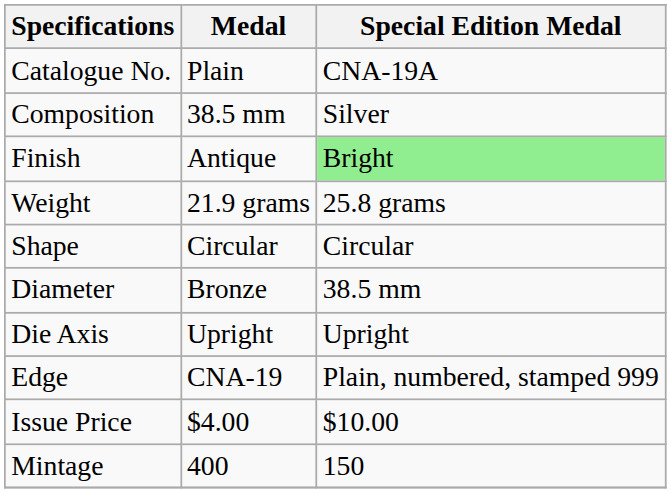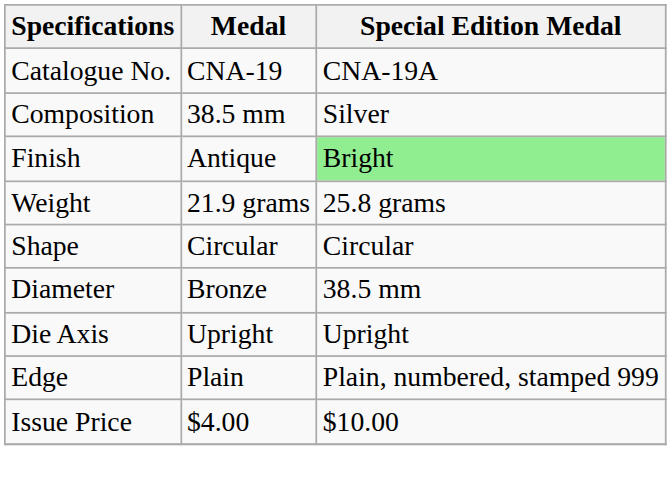 <table class="wikitable">
 <tr>
 <th>Specifications</th>
 <th>Medal</th>
 <th>Special Edition Medal</th>
 </tr>
 <tr>
 <td>Catalogue No.</td>
-<td>Plain</td>
+<td>CNA-19</td>
 <td>CNA-19A</td>
 </tr>
 <tr>
 <td>Composition</td>
 <td>38.5 mm</td>
 <td>Silver</td>
 </tr>
 <tr>
 <td>Finish</td>
 <td>Antique</td>
 <td style="background: lightgreen;">Bright</td>
 </tr>
 <tr>
 <td>Weight</td>
 <td>21.9 grams</td>
 <td>25.8 grams</td>
 </tr>
 <tr>
 <td>Shape</td>
 <td>Circular</td>
 <td>Circular</td>
 </tr>
 <tr>
 <td>Diameter</td>
 <td>Bronze</td>
 <td>38.5 mm</td>
 </tr>
 <tr>
 <td>Die Axis</td>
 <td>Upright</td>
 <td>Upright</td>
 </tr>
 <tr>
 <td>Edge</td>
-<td>CNA-19</td>
+<td>Plain</td>
 <td>Plain, numbered, stamped 999</td>
 </tr>
 <tr>
 <td>Issue Price</td>
 <td>$4.00</td>
 <td>$10.00</td>
 </tr>
 <tr>
-<td>Mintage</td>
-<td>400</td>
-<td>150</td>
-</tr>
-<tr>
 </tr>
 </table>
